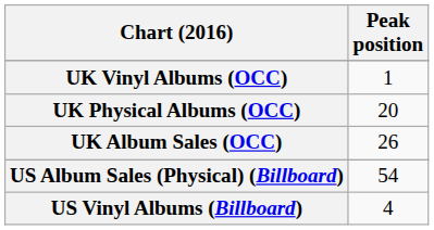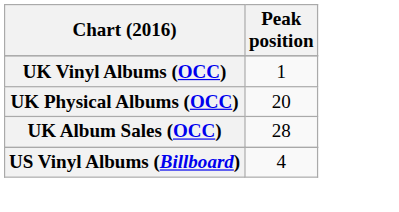 <table class="wikitable sortable plainrowheaders" style="text-align:center">
 <tr>
 <th scope="col">Chart (2016)</th>
 <th scope="col">Peak<br> position</th>
 </tr>
 <tr>
 </tr>
 <tr>
 </tr>
 <tr>
 </tr>
 <tr>
 </tr>
 <tr>
 <th scope="row">UK Vinyl Albums (<a href='#'>OCC</a>)</th>
 <td>1</td>
 </tr>
 <tr>
 <th scope="row">UK Physical Albums (<a href='#'>OCC</a>)</th>
 <td>20</td>
 </tr>
 <tr>
 <th scope="row">UK Album Sales (<a href='#'>OCC</a>)</th>
-<td>26</td>
+<td>28</td>
 </tr>
 <tr>
 </tr>
 <tr>
 </tr>
 <tr>
 </tr>
 <tr>
 </tr>
 <tr>
 </tr>
 <tr>
-<th scope="row">US Album Sales (Physical) (<em><a href='#'>Billboard</a></em>)</th>
-<td>54</td>
-</tr>
-<tr>
 <th scope="row">US Vinyl Albums (<em><a href='#'>Billboard</a></em>)</th>
 <td>4</td>
 </tr>
 </table>
